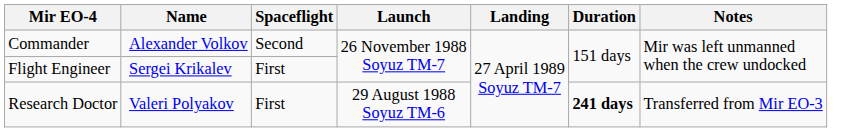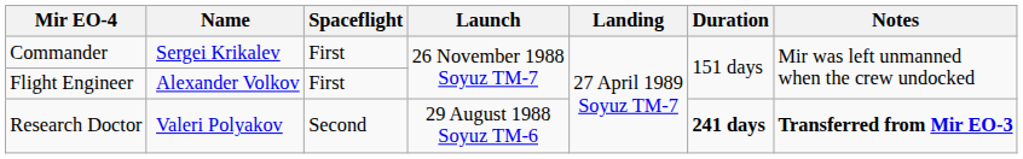 <table class="wikitable">
 <tr>
 <th>Mir EO-4</th>
 <th>Name</th>
 <th>Spaceflight</th>
 <th>Launch</th>
 <th>Landing</th>
 <th>Duration</th>
 <th>Notes</th>
 </tr>
 <tr>
 <td>Commander</td>
-<td> <a href='#'>Alexander Volkov</a></td>
-<td>Second</td>
+<td> <a href='#'>Sergei Krikalev</a></td>
+<td>First</td>
 <td style="text-align:center;" rowspan="2">26 November 1988 <br> <a href='#'>Soyuz TM-7</a></td>
 <td style="text-align:center;" rowspan="3">27 April 1989 <br> <a href='#'>Soyuz TM-7</a></td>
 <td rowspan="2">151 days</td>
 <td rowspan="2">Mir was left unmanned <br> when the crew undocked</td>
 </tr>
 <tr>
 <td>Flight Engineer</td>
-<td> <a href='#'>Sergei Krikalev</a></td>
+<td> <a href='#'>Alexander Volkov</a></td>
 <td>First</td>
 </tr>
 <tr>
 <td>Research Doctor</td>
 <td> <a href='#'>Valeri Polyakov</a></td>
-<td>First</td>
+<td>Second</td>
 <td style="text-align:center;">29 August 1988 <br> <a href='#'>Soyuz TM-6</a></td>
 <td><strong>241 days</strong></td>
-<td>Transferred from <a href='#'>Mir EO-3</a></td>
+<td><strong>Transferred from <a href='#'>Mir EO-3</a></strong></td>
 </tr>
 </table>
